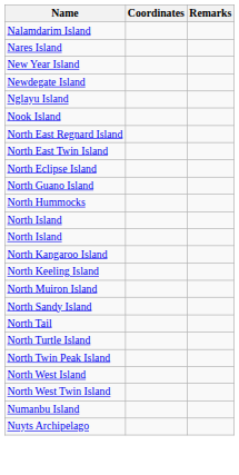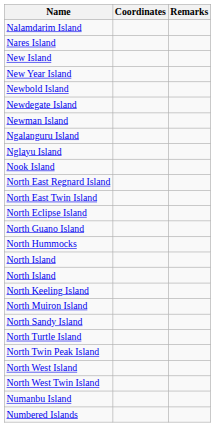 <table class="wikitable">
 <tr>
 <th>Name</th>
 <th>Coordinates</th>
 <th>Remarks</th>
 </tr>
 <tr>
 <td><a href='#'>Nalamdarim Island</a></td>
 <td></td>
 <td></td>
 </tr>
 <tr>
 <td><a href='#'>Nares Island</a></td>
 <td></td>
 <td></td>
 </tr>
 <tr>
+<td><a href='#'>New Island</a></td>
+<td></td>
+<td></td>
+</tr>
+<tr>
 <td><a href='#'>New Year Island</a></td>
 <td></td>
 <td></td>
 </tr>
 <tr>
+<td><a href='#'>Newbold Island</a></td>
+<td></td>
+<td></td>
+</tr>
+<tr>
 <td><a href='#'>Newdegate Island</a></td>
+<td></td>
+<td></td>
+</tr>
+<tr>
+<td><a href='#'>Newman Island</a></td>
+<td></td>
+<td></td>
+</tr>
+<tr>
+<td><a href='#'>Ngalanguru Island</a></td>
 <td></td>
 <td></td>
 </tr>
 <tr>
 <td><a href='#'>Nglayu Island</a></td>
 <td></td>
 <td></td>
 </tr>
 <tr>
 <td><a href='#'>Nook Island</a></td>
 <td></td>
 <td></td>
 </tr>
 <tr>
 <td><a href='#'>North East Regnard Island</a></td>
 <td></td>
 <td></td>
 </tr>
 <tr>
 <td><a href='#'>North East Twin Island</a></td>
 <td></td>
 <td></td>
 </tr>
 <tr>
 <td><a href='#'>North Eclipse Island</a></td>
 <td></td>
 <td></td>
 </tr>
 <tr>
 <td><a href='#'>North Guano Island</a></td>
 <td></td>
 <td></td>
 </tr>
 <tr>
 <td><a href='#'>North Hummocks</a></td>
 <td></td>
 <td></td>
 </tr>
 <tr>
 <td><a href='#'>North Island</a></td>
 <td></td>
 <td></td>
 </tr>
 <tr>
 <td><a href='#'>North Island</a></td>
 <td></td>
 <td></td>
 </tr>
 <tr>
-<td><a href='#'>North Kangaroo Island</a></td>
-<td></td>
-<td></td>
-</tr>
-<tr>
 <td><a href='#'>North Keeling Island</a></td>
 <td></td>
 <td></td>
 </tr>
 <tr>
 <td><a href='#'>North Muiron Island</a></td>
 <td></td>
 <td></td>
 </tr>
 <tr>
 <td><a href='#'>North Sandy Island</a></td>
-<td></td>
-<td></td>
-</tr>
-<tr>
-<td><a href='#'>North Tail</a></td>
 <td></td>
 <td></td>
 </tr>
 <tr>
 <td><a href='#'>North Turtle Island</a></td>
 <td></td>
 <td></td>
 </tr>
 <tr>
 <td><a href='#'>North Twin Peak Island</a></td>
 <td></td>
 <td></td>
 </tr>
 <tr>
 <td><a href='#'>North West Island</a></td>
 <td></td>
 <td></td>
 </tr>
 <tr>
 <td><a href='#'>North West Twin Island</a></td>
 <td></td>
 <td></td>
 </tr>
 <tr>
 <td><a href='#'>Numanbu Island</a></td>
 <td></td>
 <td></td>
 </tr>
 <tr>
-<td><a href='#'>Nuyts Archipelago</a></td>
+<td><a href='#'>Numbered Islands</a></td>
 <td></td>
 <td></td>
 </tr>
 </table>
